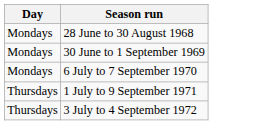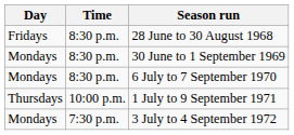 <table class="wikitable">
 <tr>
 <th>Day</th>
+<th>Time</th>
 <th>Season run</th>
 </tr>
 <tr>
-<td>Mondays</td>
+<td>Fridays</td>
+<td>8:30 p.m.</td>
 <td>28 June to 30 August 1968</td>
 </tr>
 <tr>
 <td>Mondays</td>
+<td>8:30 p.m.</td>
 <td>30 June to 1 September 1969</td>
 </tr>
 <tr>
 <td>Mondays</td>
+<td>8:30 p.m.</td>
 <td>6 July to 7 September 1970</td>
 </tr>
 <tr>
 <td>Thursdays</td>
+<td>10:00 p.m.</td>
 <td>1 July to 9 September 1971</td>
 </tr>
 <tr>
-<td>Thursdays</td>
+<td>Mondays</td>
+<td>7:30 p.m.</td>
 <td>3 July to 4 September 1972</td>
 </tr>
 </table>
